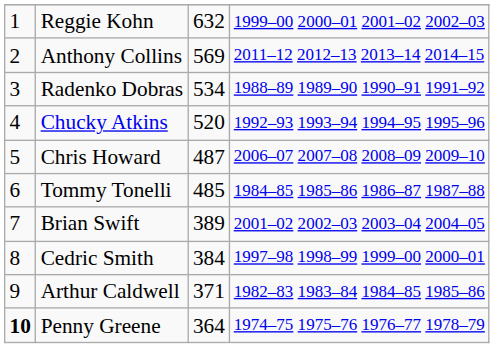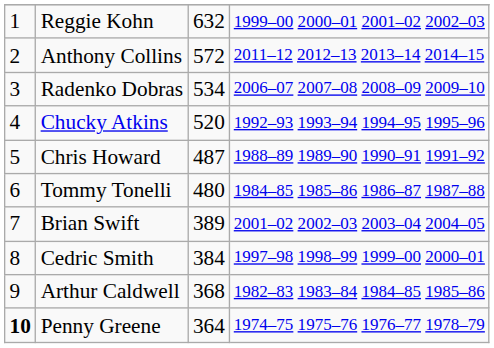 <table class="wikitable">
 <tr>
 </tr>
 <tr>
 <td>1</td>
 <td>Reggie Kohn</td>
 <td>632</td>
 <td style="font-size:80%;"><a href='#'>1999–00</a> <a href='#'>2000–01</a> <a href='#'>2001–02</a> <a href='#'>2002–03</a></td>
 </tr>
 <tr>
 <td>2</td>
 <td>Anthony Collins</td>
-<td>569</td>
+<td>572</td>
 <td style="font-size:80%;"><a href='#'>2011–12</a> <a href='#'>2012–13</a> <a href='#'>2013–14</a> <a href='#'>2014–15</a></td>
 </tr>
 <tr>
 <td>3</td>
 <td>Radenko Dobras</td>
 <td>534</td>
-<td style="font-size:80%;"><a href='#'>1988–89</a> <a href='#'>1989–90</a> <a href='#'>1990–91</a> <a href='#'>1991–92</a></td>
+<td style="font-size:80%;"><a href='#'>2006–07</a> <a href='#'>2007–08</a> <a href='#'>2008–09</a> <a href='#'>2009–10</a></td>
 </tr>
 <tr>
 <td>4</td>
 <td><a href='#'>Chucky Atkins</a></td>
 <td>520</td>
 <td style="font-size:80%;"><a href='#'>1992–93</a> <a href='#'>1993–94</a> <a href='#'>1994–95</a> <a href='#'>1995–96</a></td>
 </tr>
 <tr>
 <td>5</td>
 <td>Chris Howard</td>
 <td>487</td>
-<td style="font-size:80%;"><a href='#'>2006–07</a> <a href='#'>2007–08</a> <a href='#'>2008–09</a> <a href='#'>2009–10</a></td>
+<td style="font-size:80%;"><a href='#'>1988–89</a> <a href='#'>1989–90</a> <a href='#'>1990–91</a> <a href='#'>1991–92</a></td>
 </tr>
 <tr>
 <td>6</td>
 <td>Tommy Tonelli</td>
-<td>485</td>
+<td>480</td>
 <td style="font-size:80%;"><a href='#'>1984–85</a> <a href='#'>1985–86</a> <a href='#'>1986–87</a> <a href='#'>1987–88</a></td>
 </tr>
 <tr>
 <td>7</td>
 <td>Brian Swift</td>
 <td>389</td>
 <td style="font-size:80%;"><a href='#'>2001–02</a> <a href='#'>2002–03</a> <a href='#'>2003–04</a> <a href='#'>2004–05</a></td>
 </tr>
 <tr>
 <td>8</td>
 <td>Cedric Smith</td>
 <td>384</td>
 <td style="font-size:80%;"><a href='#'>1997–98</a> <a href='#'>1998–99</a> <a href='#'>1999–00</a> <a href='#'>2000–01</a></td>
 </tr>
 <tr>
 <td>9</td>
 <td>Arthur Caldwell</td>
-<td>371</td>
+<td>368</td>
 <td style="font-size:80%;"><a href='#'>1982–83</a> <a href='#'>1983–84</a> <a href='#'>1984–85</a> <a href='#'>1985–86</a></td>
 </tr>
 <tr>
 <td><strong>10</strong></td>
 <td>Penny Greene</td>
 <td>364</td>
 <td style="font-size:80%;"><a href='#'>1974–75</a> <a href='#'>1975–76</a> <a href='#'>1976–77</a> <a href='#'>1978–79</a></td>
 </tr>
 </table>
